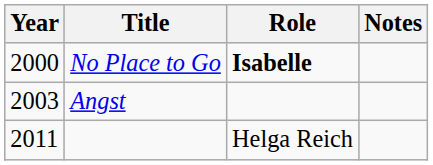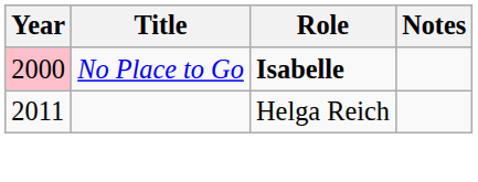 <table class="wikitable sortable">
 <tr>
 <th>Year</th>
 <th>Title</th>
 <th>Role</th>
 <th class="unsortable">Notes</th>
 </tr>
 <tr>
-<td>2000</td>
+<td style="background: pink;">2000</td>
 <td><em><a href='#'>No Place to Go</a></em></td>
 <td><strong>Isabelle</strong></td>
-<td></td>
-</tr>
-<tr>
-<td>2003</td>
-<td><em><a href='#'>Angst</a></em></td>
-<td></td>
 <td></td>
 </tr>
 <tr>
 <td>2011</td>
 <td><em></em></td>
 <td>Helga Reich</td>
 <td></td>
 </tr>
 </table>
